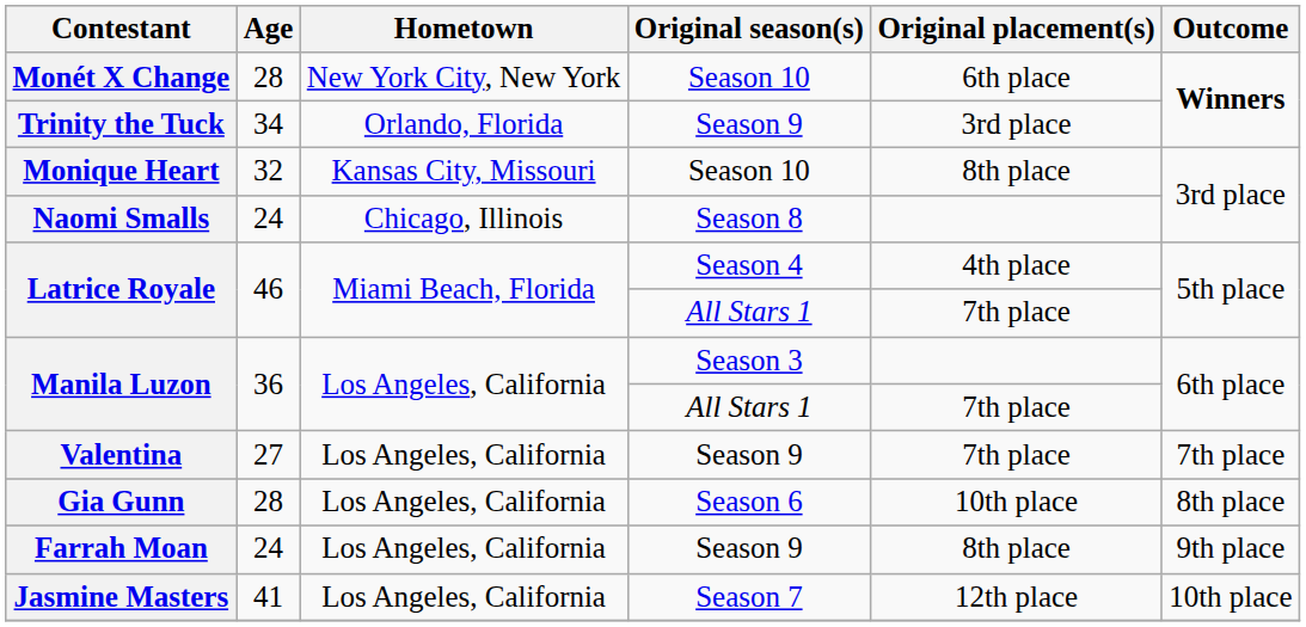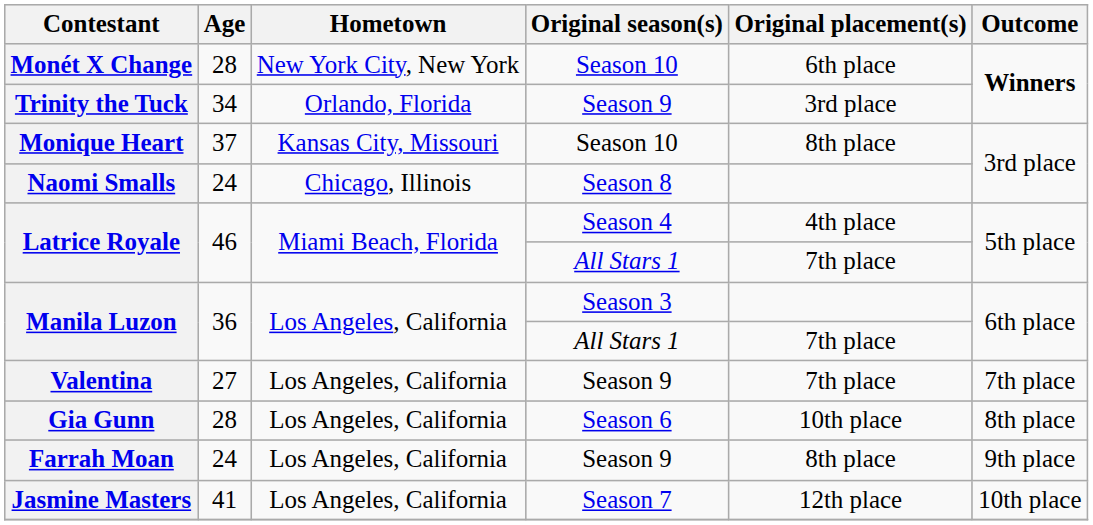 <table class="wikitable sortable" style="text-align:center">
 <tr>
 <th scope="col">Contestant</th>
 <th scope="col">Age</th>
 <th scope="col">Hometown</th>
 <th scope="col">Original season(s)</th>
 <th scope="col">Original placement(s)</th>
 <th scope="col">Outcome</th>
 </tr>
 <tr>
 <th scope="row"><a href='#'>Monét X Change</a></th>
 <td>28</td>
 <td nowrap><a href='#'>New York City</a>, New York</td>
 <td nowrap><a href='#'>Season 10</a></td>
 <td>6th place</td>
 <td rowspan="2"><strong>Winners</strong></td>
 </tr>
 <tr>
 <th scope="row" nowrap><a href='#'>Trinity the Tuck</a></th>
 <td>34</td>
 <td><a href='#'>Orlando, Florida</a></td>
 <td><a href='#'>Season 9</a></td>
 <td>3rd place</td>
 </tr>
 <tr>
 <th scope="row"><a href='#'>Monique Heart</a></th>
-<td>32</td>
+<td>37</td>
 <td><a href='#'>Kansas City, Missouri</a></td>
 <td>Season 10</td>
 <td>8th place</td>
 <td rowspan="2">3rd place</td>
 </tr>
 <tr>
 <th scope="row"><a href='#'>Naomi Smalls</a></th>
 <td>24</td>
 <td><a href='#'>Chicago</a>, Illinois</td>
 <td><a href='#'>Season 8</a></td>
 <td></td>
 </tr>
 <tr>
 <th scope="row" rowspan="2"><a href='#'>Latrice Royale</a></th>
 <td rowspan="2">46</td>
 <td rowspan="2"><a href='#'>Miami Beach, Florida</a></td>
 <td><a href='#'>Season 4</a></td>
 <td>4th place</td>
 <td rowspan="2" nowrap>5th place</td>
 </tr>
 <tr>
 <td><a href='#'><em>All Stars 1</em></a></td>
 <td>7th place</td>
 </tr>
 <tr>
 <th scope="row" rowspan="2"><a href='#'>Manila Luzon</a></th>
 <td rowspan="2">36</td>
 <td rowspan="2"><a href='#'>Los Angeles</a>, California</td>
 <td><a href='#'>Season 3</a></td>
 <td></td>
 <td rowspan="2">6th place</td>
 </tr>
 <tr>
 <td><em>All Stars 1</em></td>
 <td>7th place</td>
 </tr>
 <tr>
 <th scope="row"><a href='#'>Valentina</a></th>
 <td>27</td>
 <td>Los Angeles, California</td>
 <td>Season 9</td>
 <td>7th place</td>
 <td>7th place</td>
 </tr>
 <tr>
 <th scope="row"><a href='#'>Gia Gunn</a></th>
 <td>28</td>
 <td>Los Angeles, California</td>
 <td><a href='#'>Season 6</a></td>
 <td>10th place</td>
 <td>8th place</td>
 </tr>
 <tr>
 <th scope="row"><a href='#'>Farrah Moan</a></th>
 <td>24</td>
 <td>Los Angeles, California</td>
 <td>Season 9</td>
 <td>8th place</td>
 <td>9th place</td>
 </tr>
 <tr>
 <th scope="row"><a href='#'>Jasmine Masters</a></th>
 <td>41</td>
 <td>Los Angeles, California</td>
 <td><a href='#'>Season 7</a></td>
 <td>12th place</td>
 <td>10th place</td>
 </tr>
 <tr>
 </tr>
 </table>
